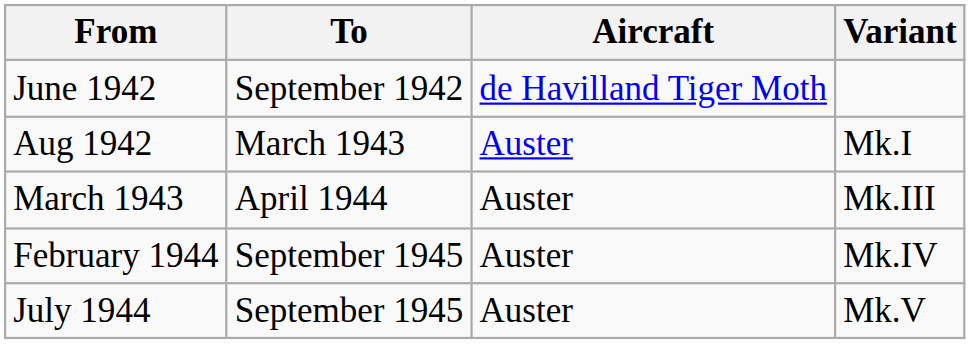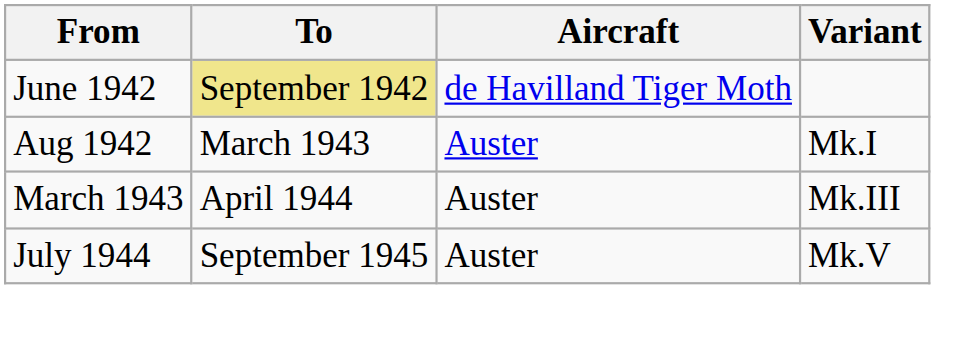 <table class="wikitable">
 <tr>
 <th>From</th>
 <th>To</th>
 <th>Aircraft</th>
 <th>Variant</th>
 </tr>
 <tr>
 <td>June 1942</td>
-<td>September 1942</td>
+<td style="background: khaki;">September 1942</td>
 <td><a href='#'>de Havilland Tiger Moth</a></td>
 <td></td>
 </tr>
 <tr>
 <td>Aug 1942</td>
 <td>March 1943</td>
 <td><a href='#'>Auster</a></td>
 <td>Mk.I</td>
 </tr>
 <tr>
 <td>March 1943</td>
 <td>April 1944</td>
 <td>Auster</td>
 <td>Mk.III</td>
 </tr>
 <tr>
-<td>February 1944</td>
-<td>September 1945</td>
-<td>Auster</td>
-<td>Mk.IV</td>
-</tr>
-<tr>
 <td>July 1944</td>
 <td>September 1945</td>
 <td>Auster</td>
 <td>Mk.V</td>
 </tr>
 </table>
